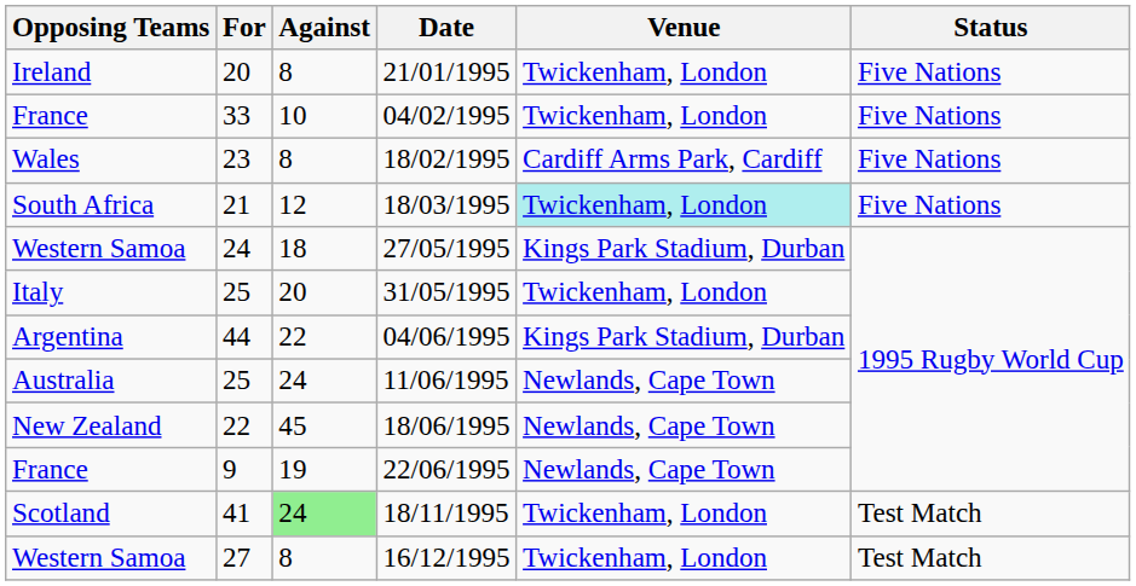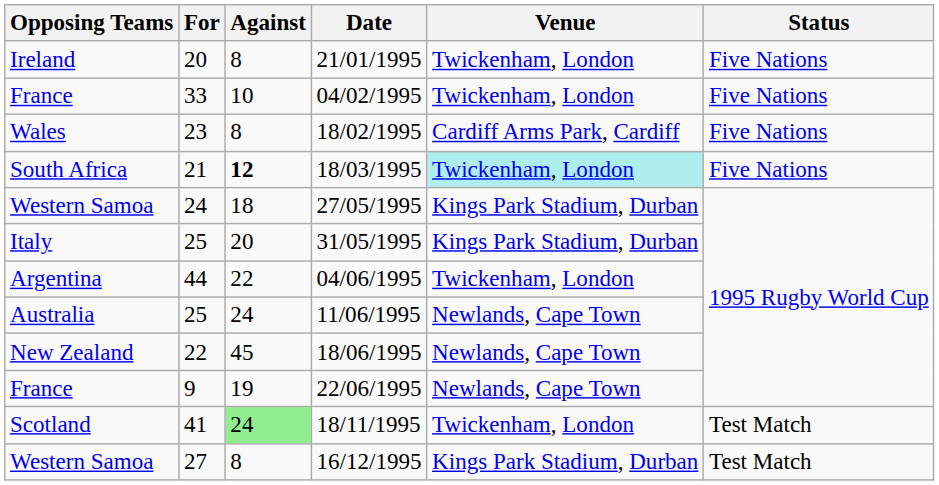 <table class="wikitable">
 <tr>
 <th>Opposing Teams</th>
 <th>For</th>
 <th>Against</th>
 <th>Date</th>
 <th>Venue</th>
 <th>Status</th>
 </tr>
 <tr>
 <td><a href='#'>Ireland</a></td>
 <td>20</td>
 <td>8</td>
 <td>21/01/1995</td>
 <td><a href='#'>Twickenham</a>, <a href='#'>London</a></td>
 <td><a href='#'>Five Nations</a></td>
 </tr>
 <tr>
 <td><a href='#'>France</a></td>
 <td>33</td>
 <td>10</td>
 <td>04/02/1995</td>
 <td><a href='#'>Twickenham</a>, <a href='#'>London</a></td>
 <td><a href='#'>Five Nations</a></td>
 </tr>
 <tr>
 <td><a href='#'>Wales</a></td>
 <td>23</td>
 <td>8</td>
 <td>18/02/1995</td>
 <td><a href='#'>Cardiff Arms Park</a>, <a href='#'>Cardiff</a></td>
 <td><a href='#'>Five Nations</a></td>
 </tr>
 <tr>
 <td><a href='#'>South Africa</a></td>
 <td>21</td>
-<td>12</td>
+<td><strong>12</strong></td>
 <td>18/03/1995</td>
 <td style="background: paleturquoise;"><a href='#'>Twickenham</a>, <a href='#'>London</a></td>
 <td><a href='#'>Five Nations</a></td>
 </tr>
 <tr>
 <td><a href='#'>Western Samoa</a></td>
 <td>24</td>
 <td>18</td>
 <td>27/05/1995</td>
 <td><a href='#'>Kings Park Stadium</a>, <a href='#'>Durban</a></td>
 <td rowspan=6><a href='#'>1995 Rugby World Cup</a></td>
 </tr>
 <tr>
 <td><a href='#'>Italy</a></td>
 <td>25</td>
 <td>20</td>
 <td>31/05/1995</td>
-<td><a href='#'>Twickenham</a>, <a href='#'>London</a></td>
+<td><a href='#'>Kings Park Stadium</a>, <a href='#'>Durban</a></td>
 </tr>
 <tr>
 <td><a href='#'>Argentina</a></td>
 <td>44</td>
 <td>22</td>
 <td>04/06/1995</td>
-<td><a href='#'>Kings Park Stadium</a>, <a href='#'>Durban</a></td>
+<td><a href='#'>Twickenham</a>, <a href='#'>London</a></td>
 </tr>
 <tr>
 <td><a href='#'>Australia</a></td>
 <td>25</td>
 <td>24</td>
 <td>11/06/1995</td>
 <td><a href='#'>Newlands</a>, <a href='#'>Cape Town</a></td>
 </tr>
 <tr>
 <td><a href='#'>New Zealand</a></td>
 <td>22</td>
 <td>45</td>
 <td>18/06/1995</td>
 <td><a href='#'>Newlands</a>, <a href='#'>Cape Town</a></td>
 </tr>
 <tr>
 <td><a href='#'>France</a></td>
 <td>9</td>
 <td>19</td>
 <td>22/06/1995</td>
 <td><a href='#'>Newlands</a>, <a href='#'>Cape Town</a></td>
 </tr>
 <tr>
 <td><a href='#'>Scotland</a></td>
 <td>41</td>
 <td style="background: lightgreen;">24</td>
 <td>18/11/1995</td>
 <td><a href='#'>Twickenham</a>, <a href='#'>London</a></td>
 <td>Test Match</td>
 </tr>
 <tr>
 <td><a href='#'>Western Samoa</a></td>
 <td>27</td>
 <td>8</td>
 <td>16/12/1995</td>
-<td><a href='#'>Twickenham</a>, <a href='#'>London</a></td>
+<td><a href='#'>Kings Park Stadium</a>, <a href='#'>Durban</a></td>
 <td>Test Match</td>
 </tr>
 </table>
